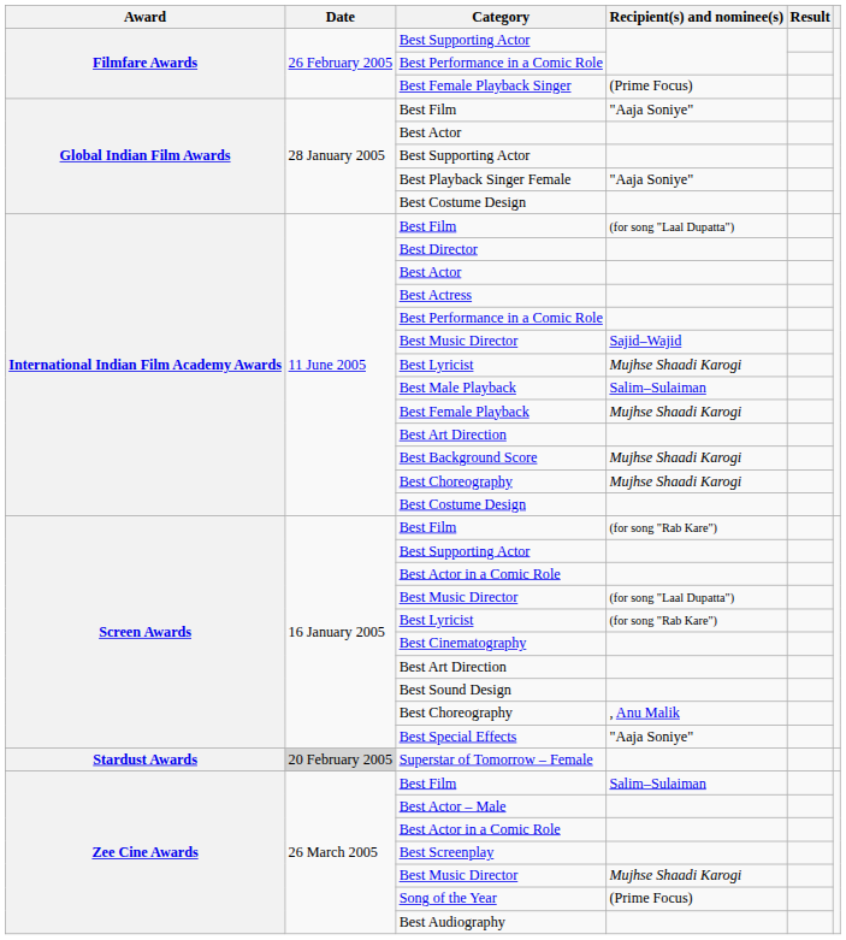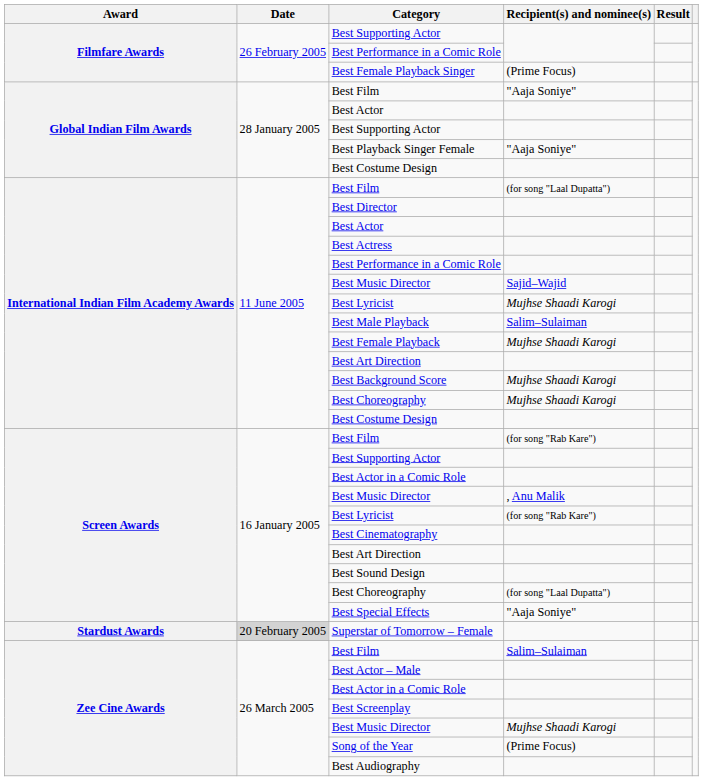 <table class="wikitable plainrowheaders sortable">
 <tr>
 <th scope="col">Award</th>
 <th scope="col">Date</th>
 <th scope="col">Category</th>
 <th scope="col">Recipient(s) and nominee(s)</th>
 <th scope="col">Result</th>
 <th scope="col" class="unsortable"></th>
 </tr>
 <tr>
 <th scope="row" rowspan="3"><a href='#'>Filmfare Awards</a></th>
 <td rowspan="3"><a href='#'>26 February 2005</a></td>
 <td><a href='#'>Best Supporting Actor</a></td>
 <td rowspan="2"></td>
 <td></td>
 <td style="text-align:center;" rowspan="3"></td>
 </tr>
 <tr>
 <td><a href='#'>Best Performance in a Comic Role</a></td>
 <td></td>
 </tr>
 <tr>
 <td><a href='#'>Best Female Playback Singer</a></td>
 <td> (Prime Focus)</td>
 <td></td>
 </tr>
 <tr>
 <th scope="row" rowspan="5"><a href='#'>Global Indian Film Awards</a></th>
 <td rowspan="5">28 January 2005</td>
 <td>Best Film</td>
 <td>"Aaja Soniye"</td>
 <td></td>
 <td style="text-align:center;" rowspan="5"><br></td>
 </tr>
 <tr>
 <td>Best Actor</td>
 <td></td>
 <td></td>
 </tr>
 <tr>
 <td>Best Supporting Actor</td>
 <td></td>
 <td></td>
 </tr>
 <tr>
 <td>Best Playback Singer Female</td>
 <td>"Aaja Soniye"</td>
 <td></td>
 </tr>
 <tr>
 <td>Best Costume Design</td>
 <td></td>
 <td></td>
 </tr>
 <tr>
 <th scope="row" rowspan="13"><a href='#'>International Indian Film Academy Awards</a></th>
 <td rowspan="13"><a href='#'>11 June 2005</a></td>
 <td><a href='#'>Best Film</a></td>
 <td> <small>(for song "Laal Dupatta")</small></td>
 <td></td>
 <td style="text-align:center;" rowspan="13"><br></td>
 </tr>
 <tr>
 <td><a href='#'>Best Director</a></td>
 <td></td>
 <td></td>
 </tr>
 <tr>
 <td><a href='#'>Best Actor</a></td>
 <td></td>
 <td></td>
 </tr>
 <tr>
 <td><a href='#'>Best Actress</a></td>
 <td></td>
 <td></td>
 </tr>
 <tr>
 <td><a href='#'>Best Performance in a Comic Role</a></td>
 <td></td>
 <td></td>
 </tr>
 <tr>
 <td><a href='#'>Best Music Director</a></td>
 <td><a href='#'>Sajid–Wajid</a></td>
 <td></td>
 </tr>
 <tr>
 <td><a href='#'>Best Lyricist</a></td>
 <td><em>Mujhse Shaadi Karogi</em></td>
 <td></td>
 </tr>
 <tr>
 <td><a href='#'>Best Male Playback</a></td>
 <td><a href='#'>Salim–Sulaiman</a></td>
 <td></td>
 </tr>
 <tr>
 <td><a href='#'>Best Female Playback</a></td>
 <td><em>Mujhse Shaadi Karogi</em></td>
 <td></td>
 </tr>
 <tr>
 <td><a href='#'>Best Art Direction</a></td>
 <td></td>
 <td></td>
 </tr>
 <tr>
 <td><a href='#'>Best Background Score</a></td>
 <td><em>Mujhse Shaadi Karogi</em></td>
 <td></td>
 </tr>
 <tr>
 <td><a href='#'>Best Choreography</a></td>
 <td><em>Mujhse Shaadi Karogi</em></td>
 <td></td>
 </tr>
 <tr>
 <td><a href='#'>Best Costume Design</a></td>
 <td></td>
 <td></td>
 </tr>
 <tr>
 <th scope="row" rowspan="10"><a href='#'>Screen Awards</a></th>
 <td rowspan="10">16 January 2005</td>
 <td><a href='#'>Best Film</a></td>
 <td> <small>(for song "Rab Kare")</small></td>
 <td></td>
 <td style="text-align:center;" rowspan="10"><br></td>
 </tr>
 <tr>
 <td><a href='#'>Best Supporting Actor</a></td>
 <td></td>
 <td></td>
 </tr>
 <tr>
 <td><a href='#'>Best Actor in a Comic Role</a></td>
 <td></td>
 <td></td>
 </tr>
 <tr>
 <td><a href='#'>Best Music Director</a></td>
-<td> <small>(for song "Laal Dupatta")</small></td>
+<td>, <a href='#'>Anu Malik</a></td>
 <td></td>
 </tr>
 <tr>
 <td><a href='#'>Best Lyricist</a></td>
 <td> <small>(for song "Rab Kare")</small></td>
 <td></td>
 </tr>
 <tr>
 <td><a href='#'>Best Cinematography</a></td>
 <td></td>
 <td></td>
 </tr>
 <tr>
 <td>Best Art Direction</td>
 <td></td>
 <td></td>
 </tr>
 <tr>
 <td>Best Sound Design</td>
 <td></td>
 <td></td>
 </tr>
 <tr>
 <td>Best Choreography</td>
-<td>, <a href='#'>Anu Malik</a></td>
+<td> <small>(for song "Laal Dupatta")</small></td>
 <td></td>
 </tr>
 <tr>
 <td><a href='#'>Best Special Effects</a></td>
 <td>"Aaja Soniye"</td>
 <td></td>
 </tr>
 <tr>
 <th scope="row"><a href='#'>Stardust Awards</a></th>
 <td style="background: lightgrey;">20 February 2005</td>
 <td><a href='#'>Superstar of Tomorrow – Female</a></td>
 <td></td>
 <td></td>
 <td style="text-align:center;"></td>
 </tr>
 <tr>
 <th scope="row" rowspan="7"><a href='#'>Zee Cine Awards</a></th>
 <td rowspan="7">26 March 2005</td>
 <td><a href='#'>Best Film</a></td>
 <td><a href='#'>Salim–Sulaiman</a></td>
 <td></td>
 <td style="text-align:center;" rowspan="7"><br></td>
 </tr>
 <tr>
 <td><a href='#'>Best Actor – Male</a></td>
 <td></td>
 <td></td>
 </tr>
 <tr>
 <td><a href='#'>Best Actor in a Comic Role</a></td>
 <td></td>
 <td></td>
 </tr>
 <tr>
 <td><a href='#'>Best Screenplay</a></td>
 <td></td>
 <td></td>
 </tr>
 <tr>
 <td><a href='#'>Best Music Director</a></td>
 <td><em>Mujhse Shaadi Karogi</em></td>
 <td></td>
 </tr>
 <tr>
 <td><a href='#'>Song of the Year</a></td>
 <td> (Prime Focus)</td>
 <td></td>
 </tr>
 <tr>
 <td>Best Audiography</td>
 <td></td>
 <td></td>
 </tr>
 </table>
